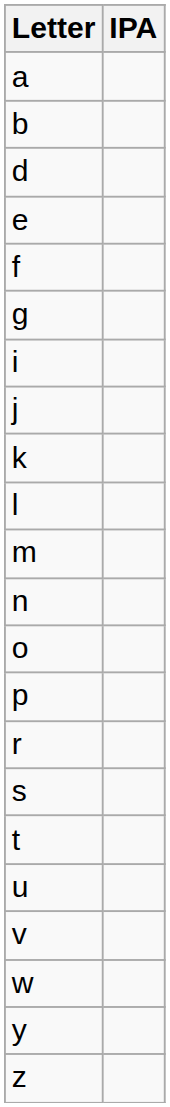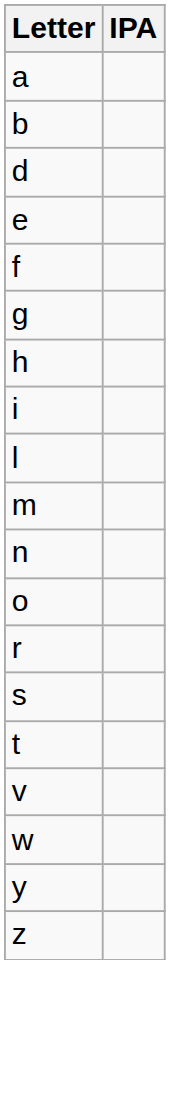 <table class="wikitable">
 <tr>
 <th>Letter</th>
 <th>IPA</th>
 </tr>
 <tr>
 <td>a</td>
 <td></td>
 </tr>
 <tr>
 <td>b</td>
 <td></td>
 </tr>
 <tr>
 <td>d</td>
 <td></td>
 </tr>
 <tr>
 <td>e</td>
 <td></td>
 </tr>
 <tr>
 <td>f</td>
 <td></td>
 </tr>
 <tr>
 <td>g</td>
 <td></td>
 </tr>
 <tr>
-<td>i</td>
+<td>h</td>
 <td></td>
 </tr>
 <tr>
-<td>j</td>
-<td></td>
-</tr>
-<tr>
-<td>k</td>
+<td>i</td>
 <td></td>
 </tr>
 <tr>
 <td>l</td>
 <td></td>
 </tr>
 <tr>
 <td>m</td>
 <td></td>
 </tr>
 <tr>
 <td>n</td>
 <td></td>
 </tr>
 <tr>
 <td>o</td>
 <td></td>
 </tr>
 <tr>
-<td>p</td>
-<td></td>
-</tr>
-<tr>
 <td>r</td>
 <td></td>
 </tr>
 <tr>
 <td>s</td>
 <td></td>
 </tr>
 <tr>
 <td>t</td>
-<td></td>
-</tr>
-<tr>
-<td>u</td>
 <td></td>
 </tr>
 <tr>
 <td>v</td>
 <td></td>
 </tr>
 <tr>
 <td>w</td>
 <td></td>
 </tr>
 <tr>
 <td>y</td>
 <td></td>
 </tr>
 <tr>
 <td>z</td>
 <td></td>
 </tr>
 </table>
